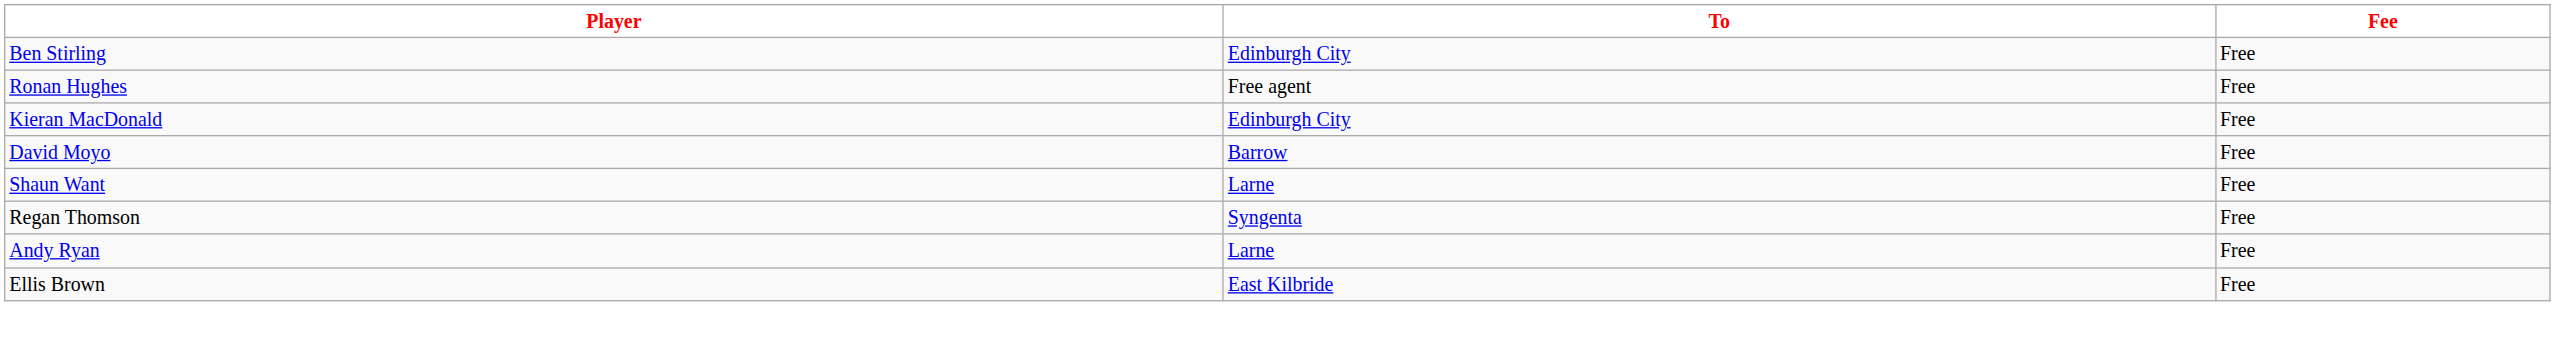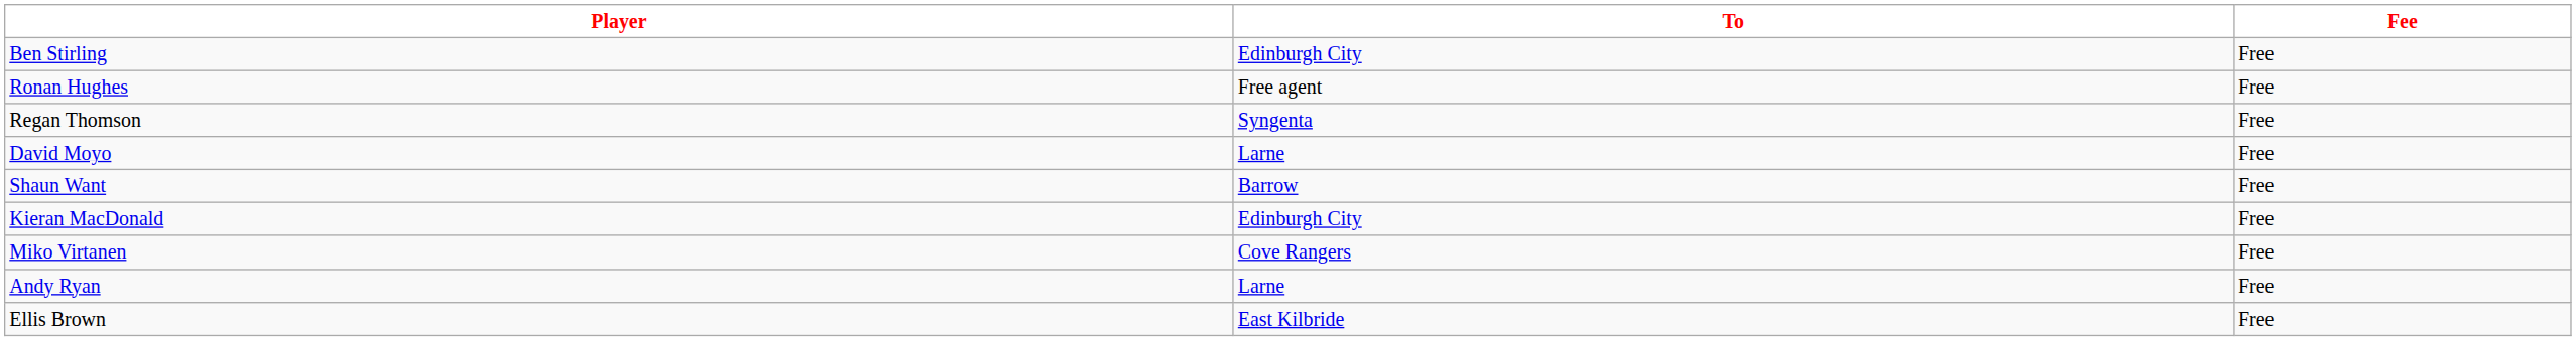 <table class="wikitable" style="text-align:left; font-size:95%;width:98%;">
 <tr>
 <th style="background:white; color:red;">Player</th>
 <th style="background:white; color:red;">To</th>
 <th style="background:white; color:red;">Fee</th>
 </tr>
 <tr>
 <td> <a href='#'>Ben Stirling</a></td>
 <td> <a href='#'>Edinburgh City</a></td>
 <td>Free</td>
 </tr>
 <tr>
 <td> <a href='#'>Ronan Hughes</a></td>
 <td>Free agent</td>
 <td>Free</td>
 </tr>
 <tr>
+<td> Regan Thomson</td>
+<td> <a href='#'>Syngenta</a></td>
+<td>Free</td>
+</tr>
+<tr>
+<td> <a href='#'>David Moyo</a></td>
+<td> <a href='#'>Larne</a></td>
+<td>Free</td>
+</tr>
+<tr>
+<td> <a href='#'>Shaun Want</a></td>
+<td> <a href='#'>Barrow</a></td>
+<td>Free</td>
+</tr>
+<tr>
 <td> <a href='#'>Kieran MacDonald</a></td>
 <td> <a href='#'>Edinburgh City</a></td>
 <td>Free</td>
 </tr>
 <tr>
-<td> <a href='#'>David Moyo</a></td>
-<td> <a href='#'>Barrow</a></td>
-<td>Free</td>
-</tr>
-<tr>
-<td> <a href='#'>Shaun Want</a></td>
-<td> <a href='#'>Larne</a></td>
-<td>Free</td>
-</tr>
-<tr>
-<td> Regan Thomson</td>
-<td> <a href='#'>Syngenta</a></td>
+<td> <a href='#'>Miko Virtanen</a></td>
+<td> <a href='#'>Cove Rangers</a></td>
 <td>Free</td>
 </tr>
 <tr>
 <td> <a href='#'>Andy Ryan</a></td>
 <td> <a href='#'>Larne</a></td>
 <td>Free</td>
 </tr>
 <tr>
 <td> Ellis Brown</td>
 <td> <a href='#'>East Kilbride</a></td>
 <td>Free</td>
 </tr>
 </table>
